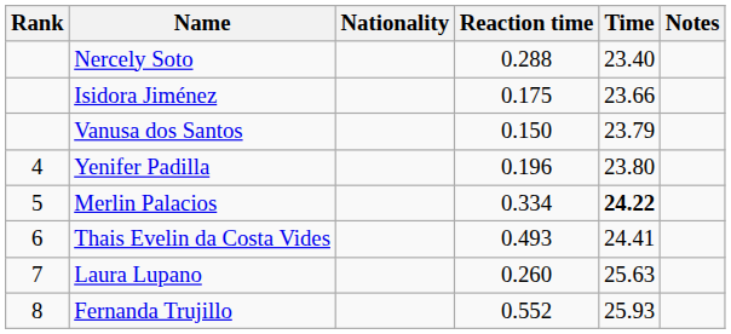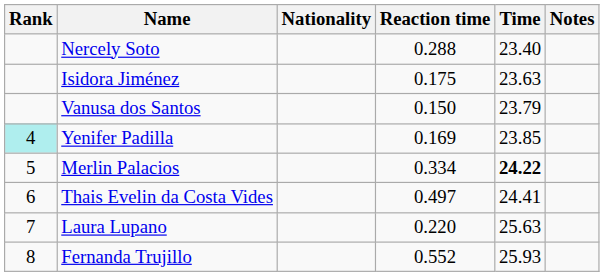 <table class="wikitable sortable" style="text-align:center">
 <tr>
 <th>Rank</th>
 <th>Name</th>
 <th>Nationality</th>
 <th>Reaction time</th>
 <th>Time</th>
 <th>Notes</th>
 </tr>
 <tr>
 <td align=center></td>
 <td align=left><a href='#'>Nercely Soto</a></td>
 <td align=left></td>
 <td>0.288</td>
 <td>23.40</td>
 <td></td>
 </tr>
 <tr>
 <td align=center></td>
 <td align=left><a href='#'>Isidora Jiménez</a></td>
 <td align=left></td>
 <td>0.175</td>
-<td>23.66</td>
+<td>23.63</td>
 <td></td>
 </tr>
 <tr>
 <td align=center></td>
 <td align=left><a href='#'>Vanusa dos Santos</a></td>
 <td align=left></td>
 <td>0.150</td>
 <td>23.79</td>
 <td></td>
 </tr>
 <tr>
-<td align=center>4</td>
+<td align=center style="background: paleturquoise;">4</td>
 <td align=left><a href='#'>Yenifer Padilla</a></td>
 <td align=left></td>
-<td>0.196</td>
-<td>23.80</td>
+<td>0.169</td>
+<td>23.85</td>
 <td></td>
 </tr>
 <tr>
 <td align=center>5</td>
 <td align=left><a href='#'>Merlin Palacios</a></td>
 <td align=left></td>
 <td>0.334</td>
 <td><strong>24.22</strong></td>
 <td></td>
 </tr>
 <tr>
 <td align=center>6</td>
 <td align=left><a href='#'>Thais Evelin da Costa Vides</a></td>
 <td align=left></td>
-<td>0.493</td>
+<td>0.497</td>
 <td>24.41</td>
 <td></td>
 </tr>
 <tr>
 <td align=center>7</td>
 <td align=left><a href='#'>Laura Lupano</a></td>
 <td align=left></td>
-<td>0.260</td>
+<td>0.220</td>
 <td>25.63</td>
 <td></td>
 </tr>
 <tr>
 <td align=center>8</td>
 <td align=left><a href='#'>Fernanda Trujillo</a></td>
 <td align=left></td>
 <td>0.552</td>
 <td>25.93</td>
 <td></td>
 </tr>
 </table>
